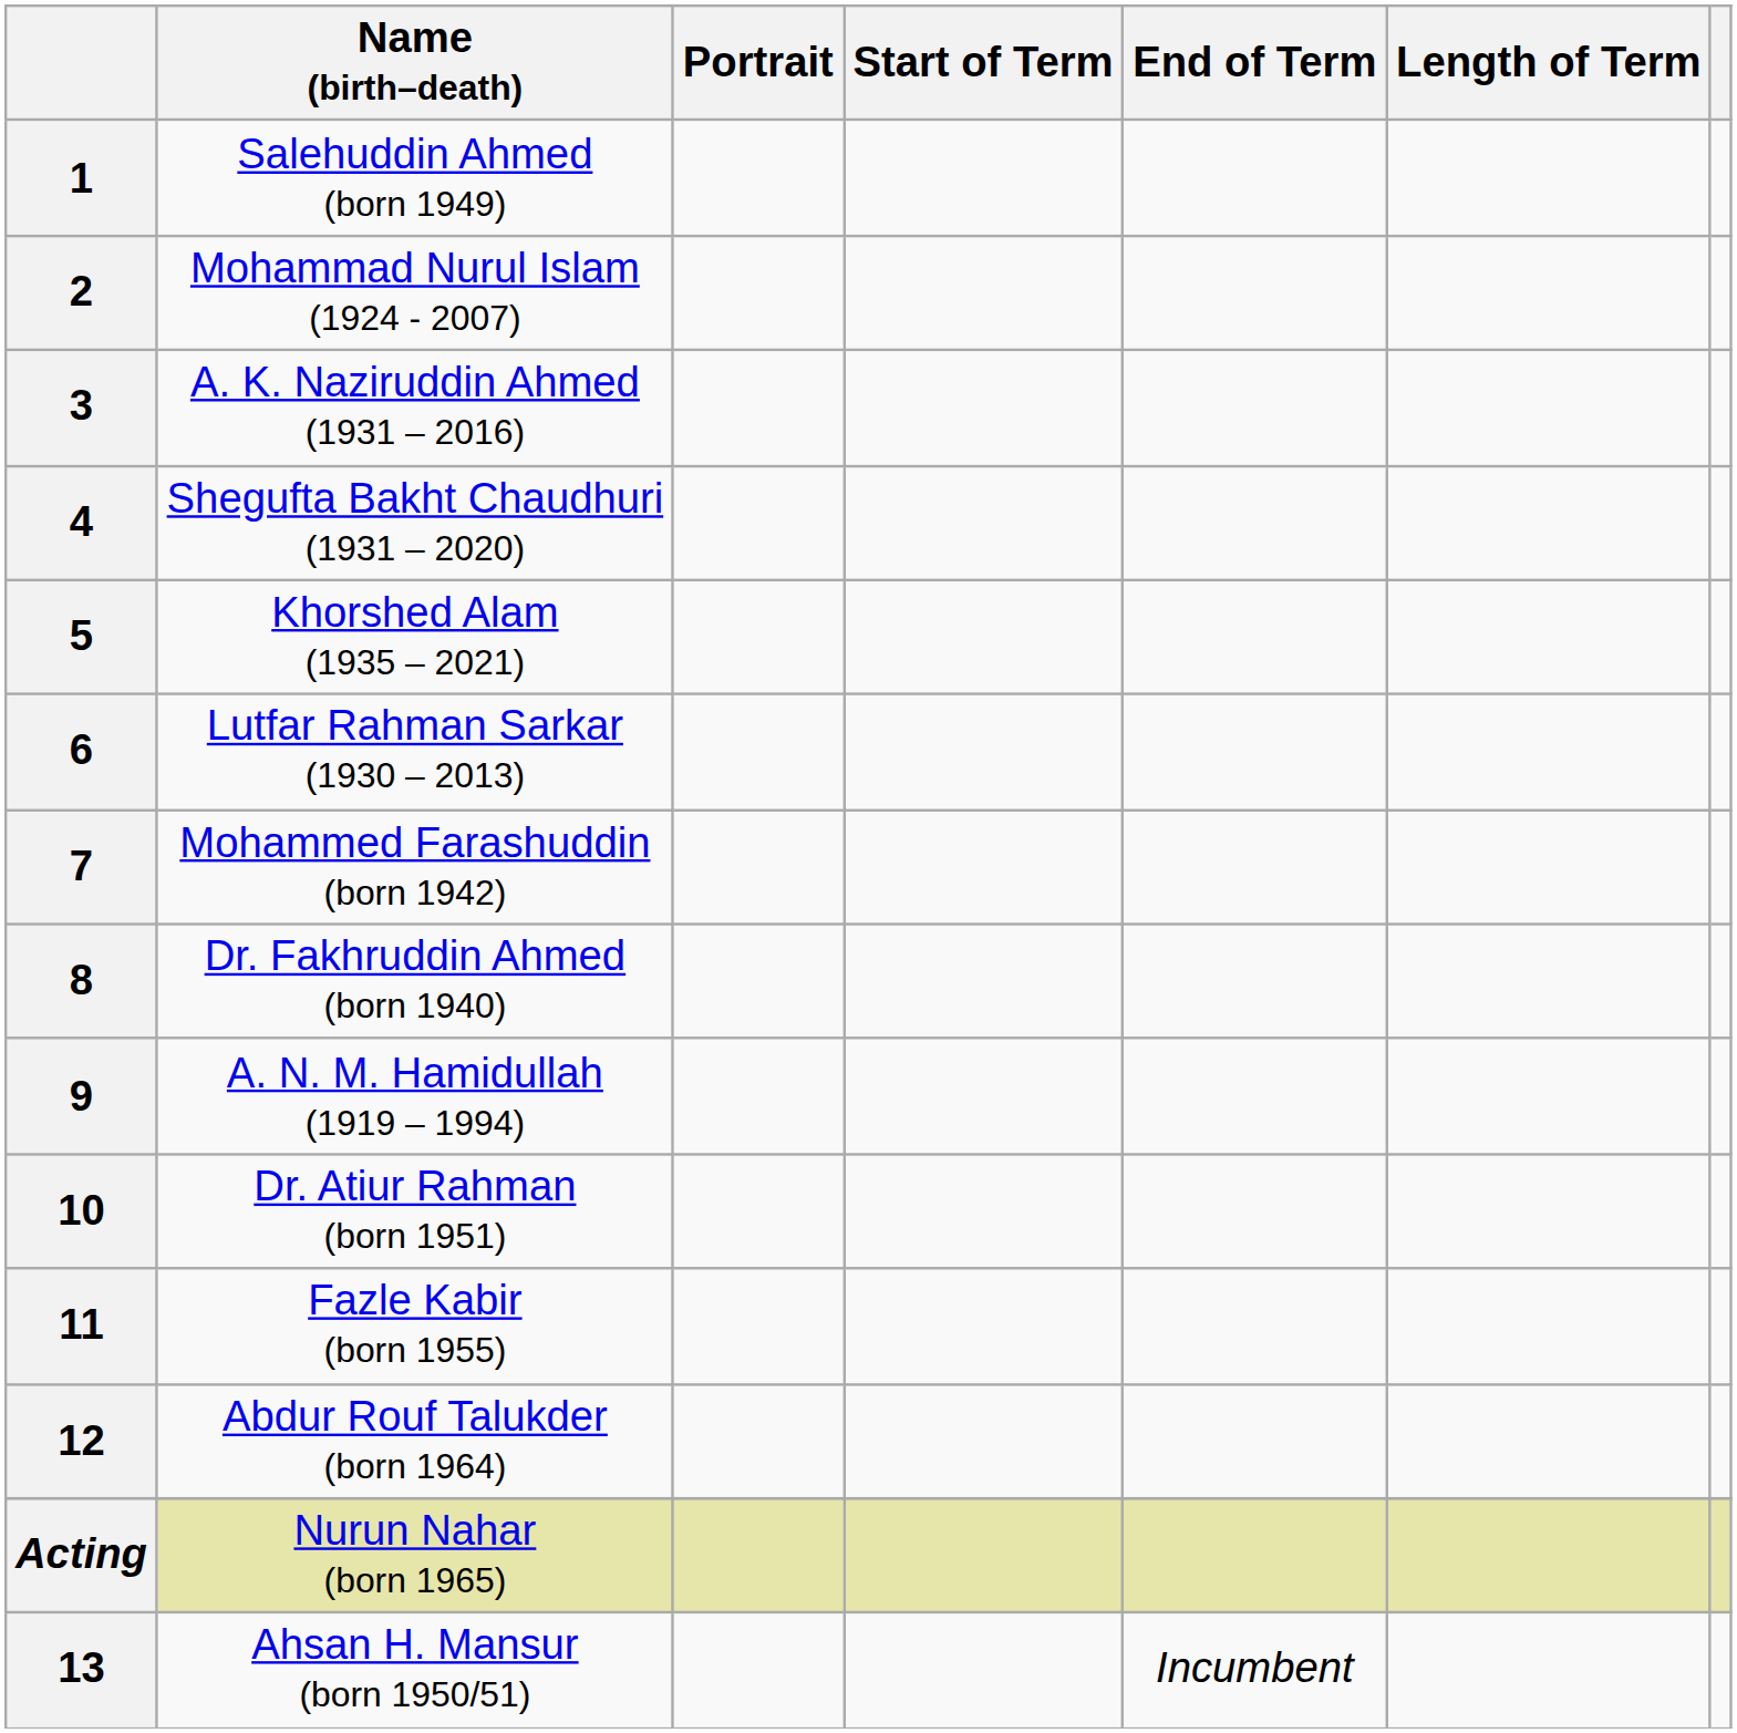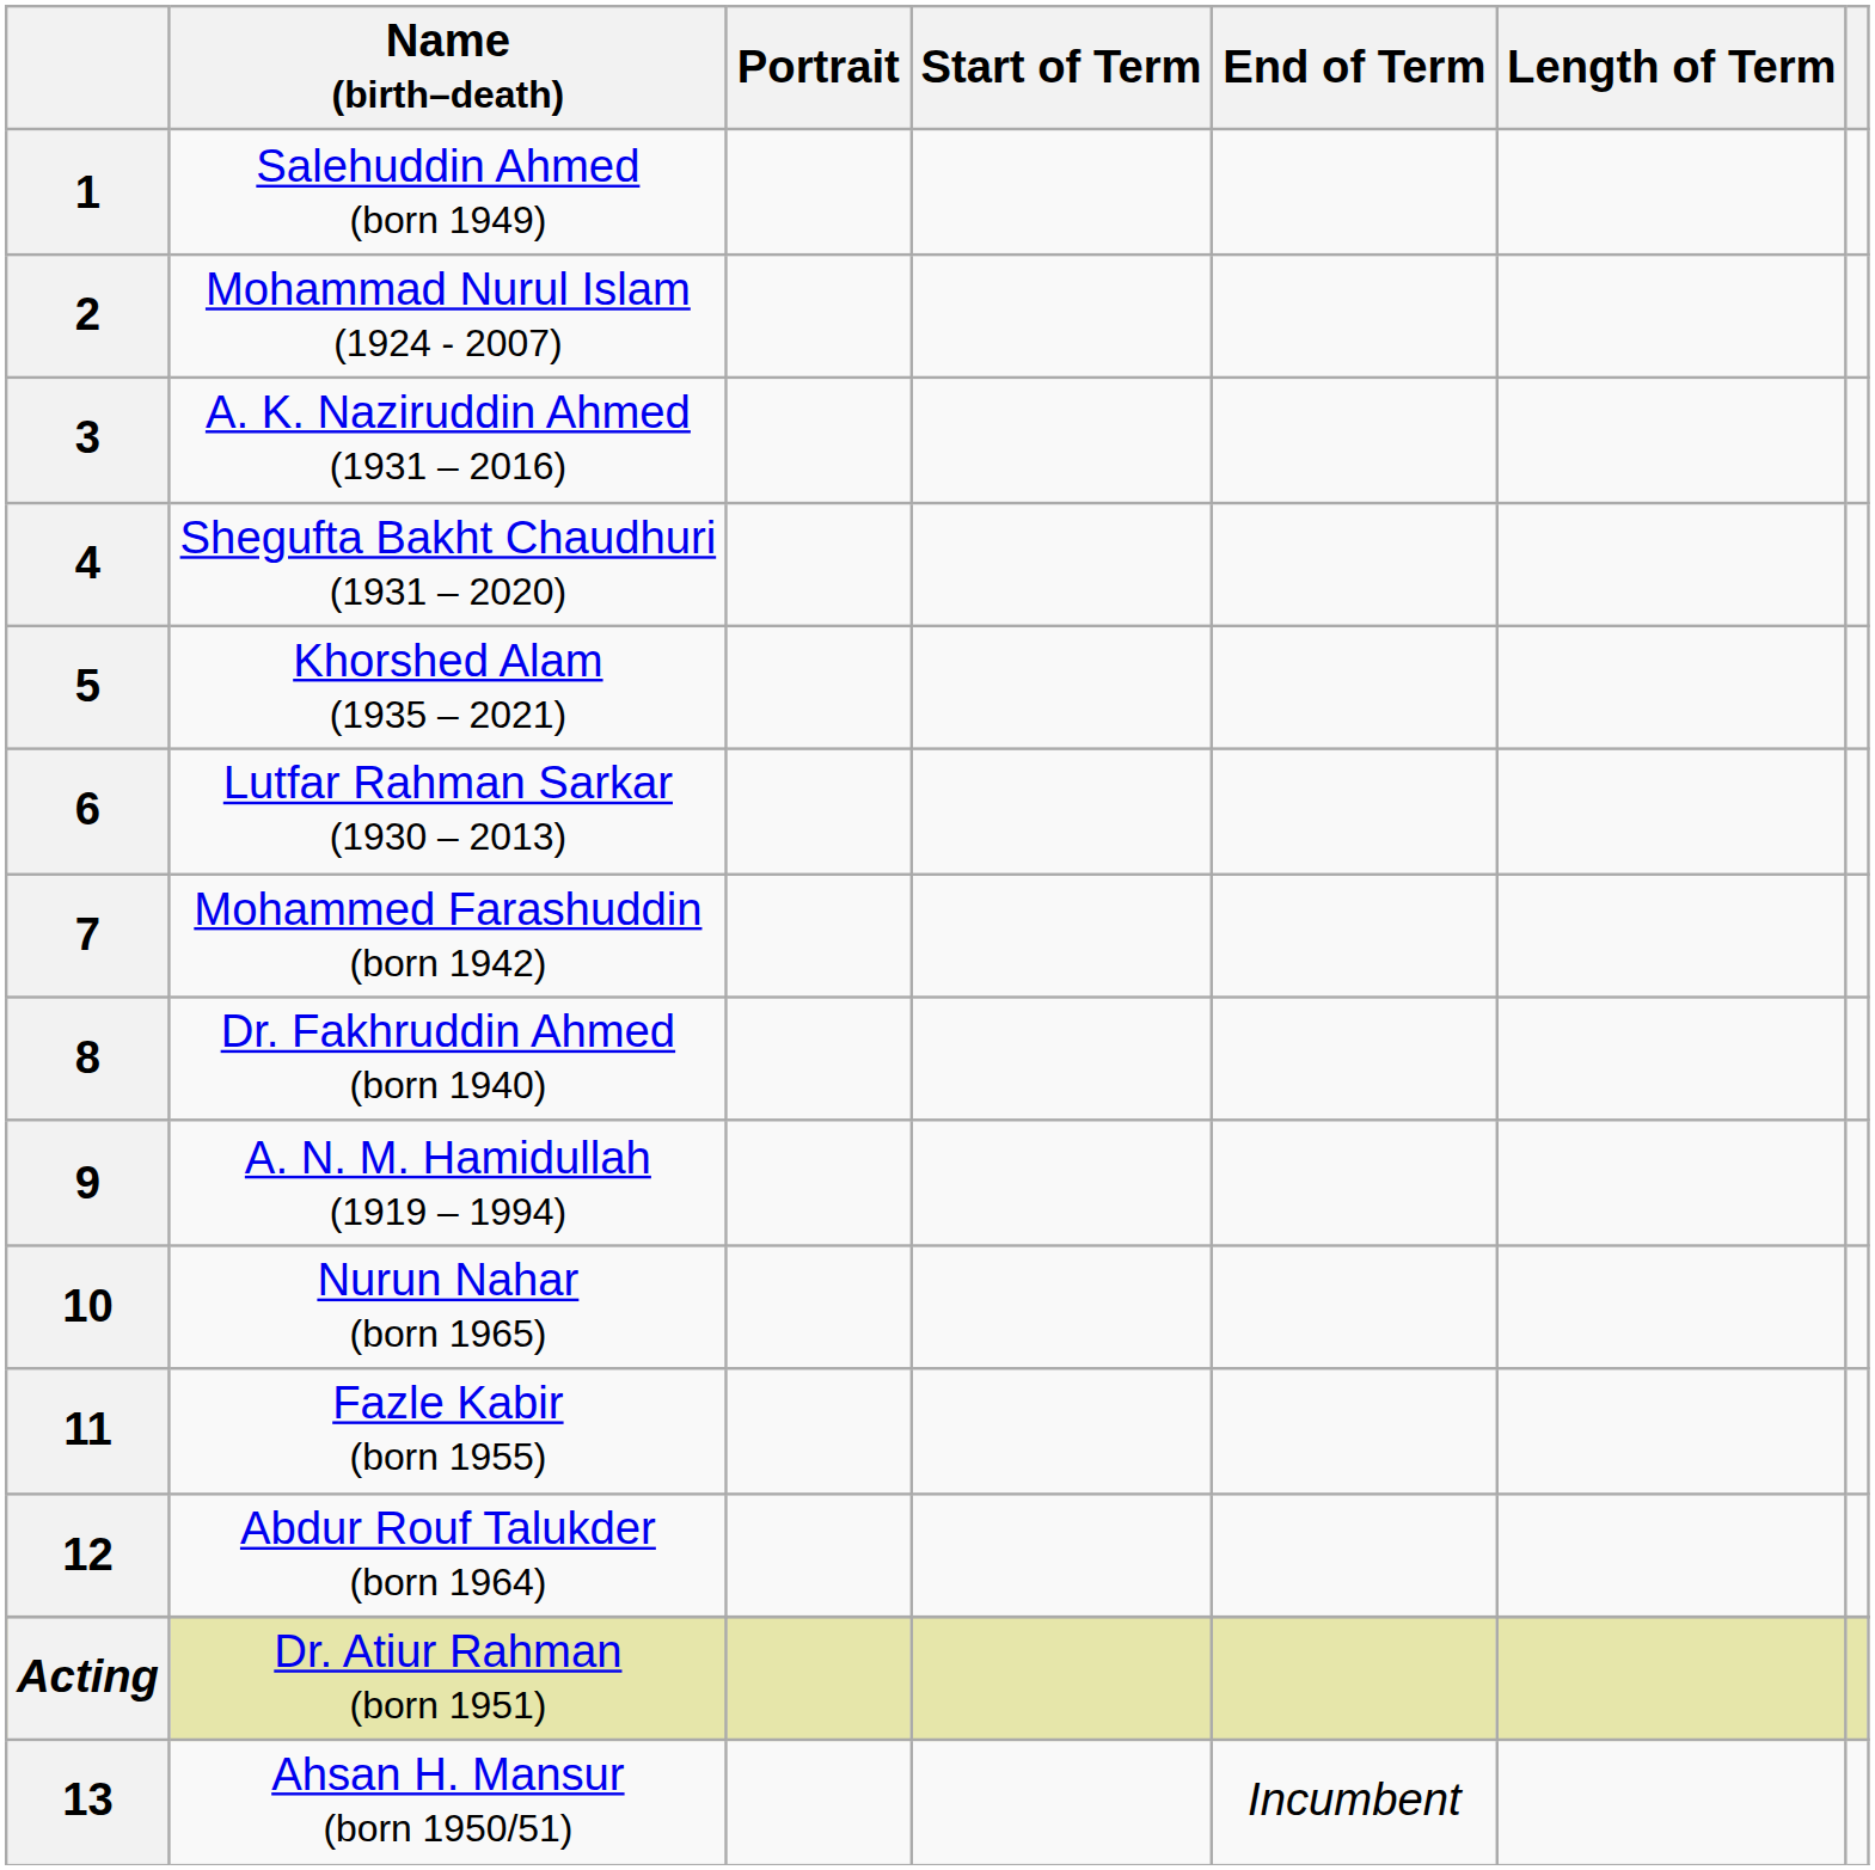 <table class="wikitable sortable" style="text-align:center">
 <tr>
 <th scope=col></th>
 <th scope=col>Name<br><small>(birth–death)</small></th>
 <th scope=col  class=unsortable>Portrait</th>
 <th scope=col>Start of Term</th>
 <th scope=col>End of Term</th>
 <th scope=col>Length of Term</th>
 <th scope=col class=unsortable></th>
 </tr>
 <tr>
 <th scope=row>1</th>
 <td><a href='#'>Salehuddin Ahmed</a><br><small>(born 1949)</small></td>
 <td></td>
 <td></td>
 <td></td>
 <td></td>
 <td></td>
 </tr>
 <tr>
 <th scope=row>2</th>
 <td><a href='#'>Mohammad Nurul Islam</a><br><small>(1924 - 2007)</small></td>
 <td></td>
 <td></td>
 <td></td>
 <td></td>
 <td></td>
 </tr>
 <tr>
 <th scope=row>3</th>
 <td><a href='#'>A. K. Naziruddin Ahmed</a><br><small>(1931 – 2016)</small></td>
 <td></td>
 <td></td>
 <td></td>
 <td></td>
 <td></td>
 </tr>
 <tr>
 <th scope=row>4</th>
 <td><a href='#'>Shegufta Bakht Chaudhuri</a><br><small>(1931 – 2020)</small></td>
 <td></td>
 <td></td>
 <td></td>
 <td></td>
 <td></td>
 </tr>
 <tr>
 <th scope=row>5</th>
 <td><a href='#'>Khorshed Alam</a><br><small>(1935 – 2021)</small></td>
 <td></td>
 <td></td>
 <td></td>
 <td></td>
 <td></td>
 </tr>
 <tr>
 <th scope=row>6</th>
 <td><a href='#'>Lutfar Rahman Sarkar</a><br><small>(1930 – 2013)</small></td>
 <td></td>
 <td></td>
 <td></td>
 <td></td>
 <td></td>
 </tr>
 <tr>
 <th scope=row>7</th>
 <td><a href='#'>Mohammed Farashuddin</a><br><small>(born 1942)</small></td>
 <td></td>
 <td></td>
 <td></td>
 <td></td>
 <td></td>
 </tr>
 <tr>
 <th scope=row>8</th>
 <td><a href='#'>Dr. Fakhruddin Ahmed</a><br><small>(born 1940)</small></td>
 <td></td>
 <td></td>
 <td></td>
 <td></td>
 <td></td>
 </tr>
 <tr>
 <th scope=row>9</th>
 <td><a href='#'>A. N. M. Hamidullah</a><br><small>(1919 – 1994)</small></td>
 <td></td>
 <td></td>
 <td></td>
 <td></td>
 <td></td>
 </tr>
 <tr>
 <th scope=row>10</th>
-<td><a href='#'>Dr. Atiur Rahman</a><br><small>(born 1951)</small></td>
+<td><a href='#'>Nurun Nahar</a><br><small>(born 1965)</small></td>
 <td></td>
 <td></td>
 <td></td>
 <td></td>
 <td></td>
 </tr>
 <tr>
 <th scope=row>11</th>
 <td><a href='#'>Fazle Kabir</a><br><small>(born 1955)</small></td>
 <td></td>
 <td></td>
 <td></td>
 <td></td>
 <td></td>
 </tr>
 <tr>
 <th scope=row>12</th>
 <td><a href='#'>Abdur Rouf Talukder</a><br><small>(born 1964)</small></td>
 <td></td>
 <td></td>
 <td></td>
 <td></td>
 <td></td>
 </tr>
 <tr>
 </tr>
 <tr style="background:#e6e6aa;">
 <th scope=row><em>Acting</em></th>
-<td><a href='#'>Nurun Nahar</a><br><small>(born 1965)</small></td>
+<td><a href='#'>Dr. Atiur Rahman</a><br><small>(born 1951)</small></td>
 <td></td>
 <td></td>
 <td></td>
 <td></td>
 <td></td>
 </tr>
 <tr>
 <th scope=row>13</th>
 <td><a href='#'>Ahsan H. Mansur</a><br><small>(born 1950/51)</small></td>
 <td></td>
 <td></td>
 <td><em>Incumbent</em></td>
 <td></td>
 <td></td>
 </tr>
 </table>
